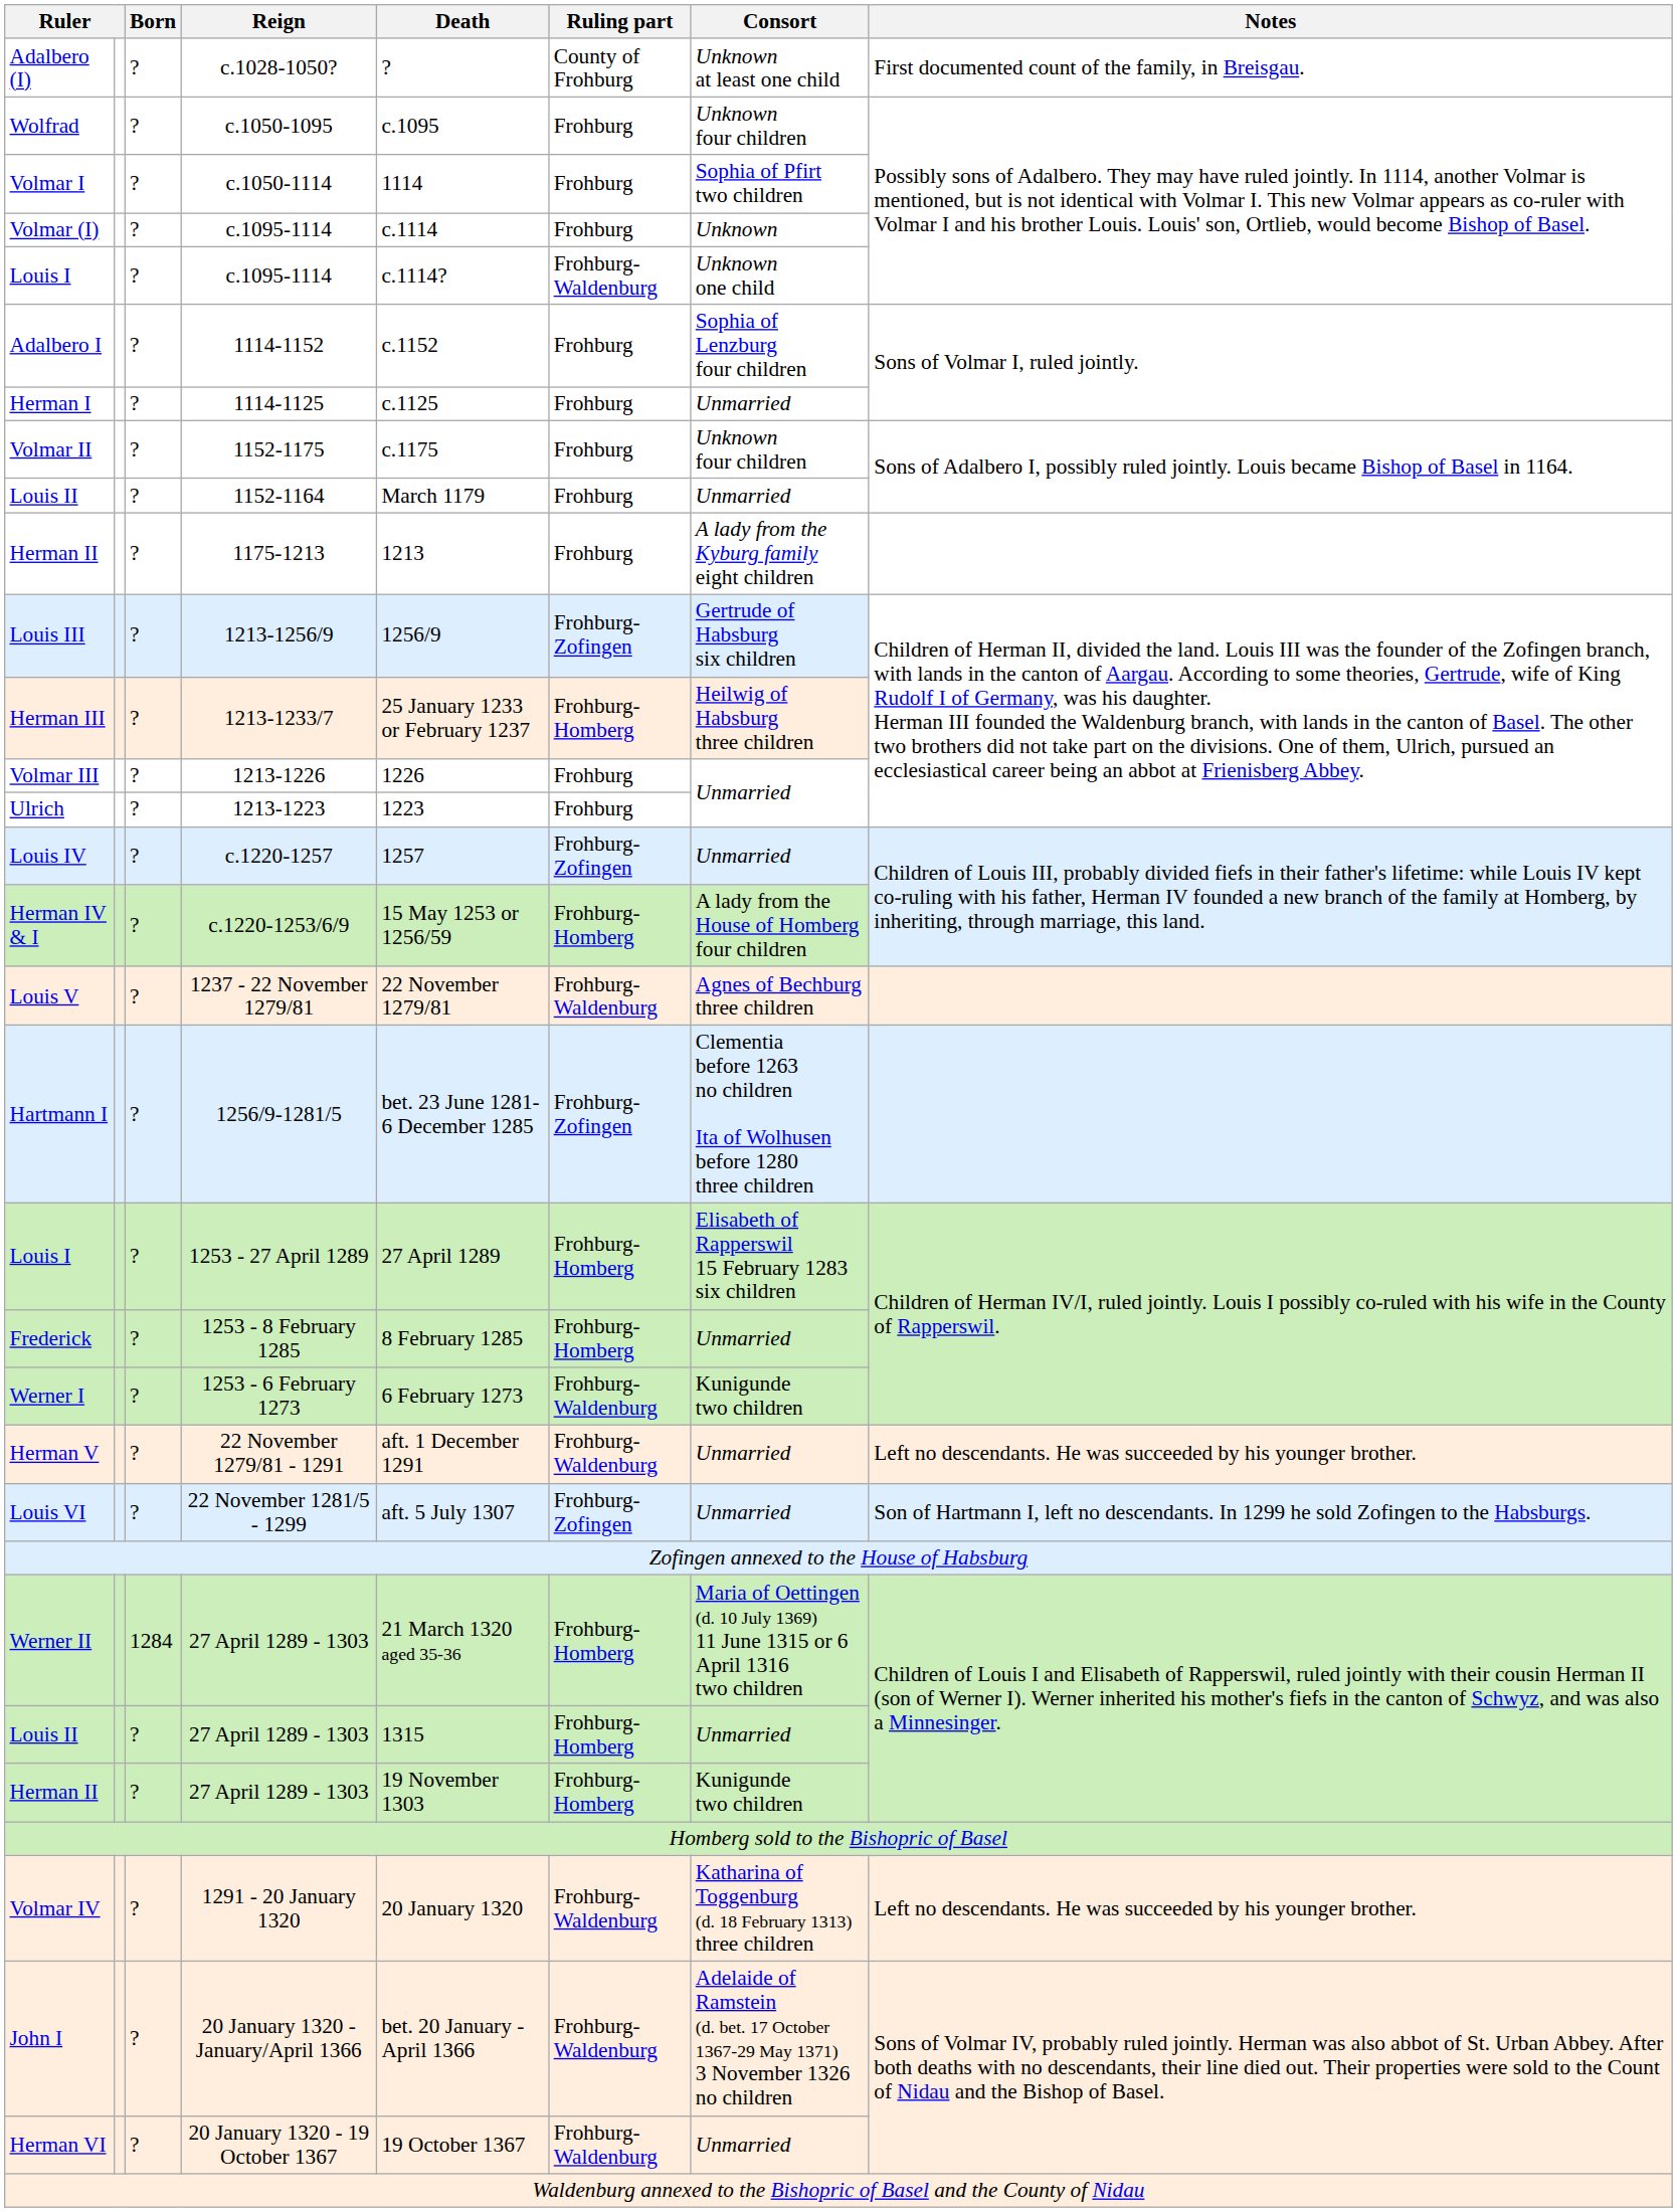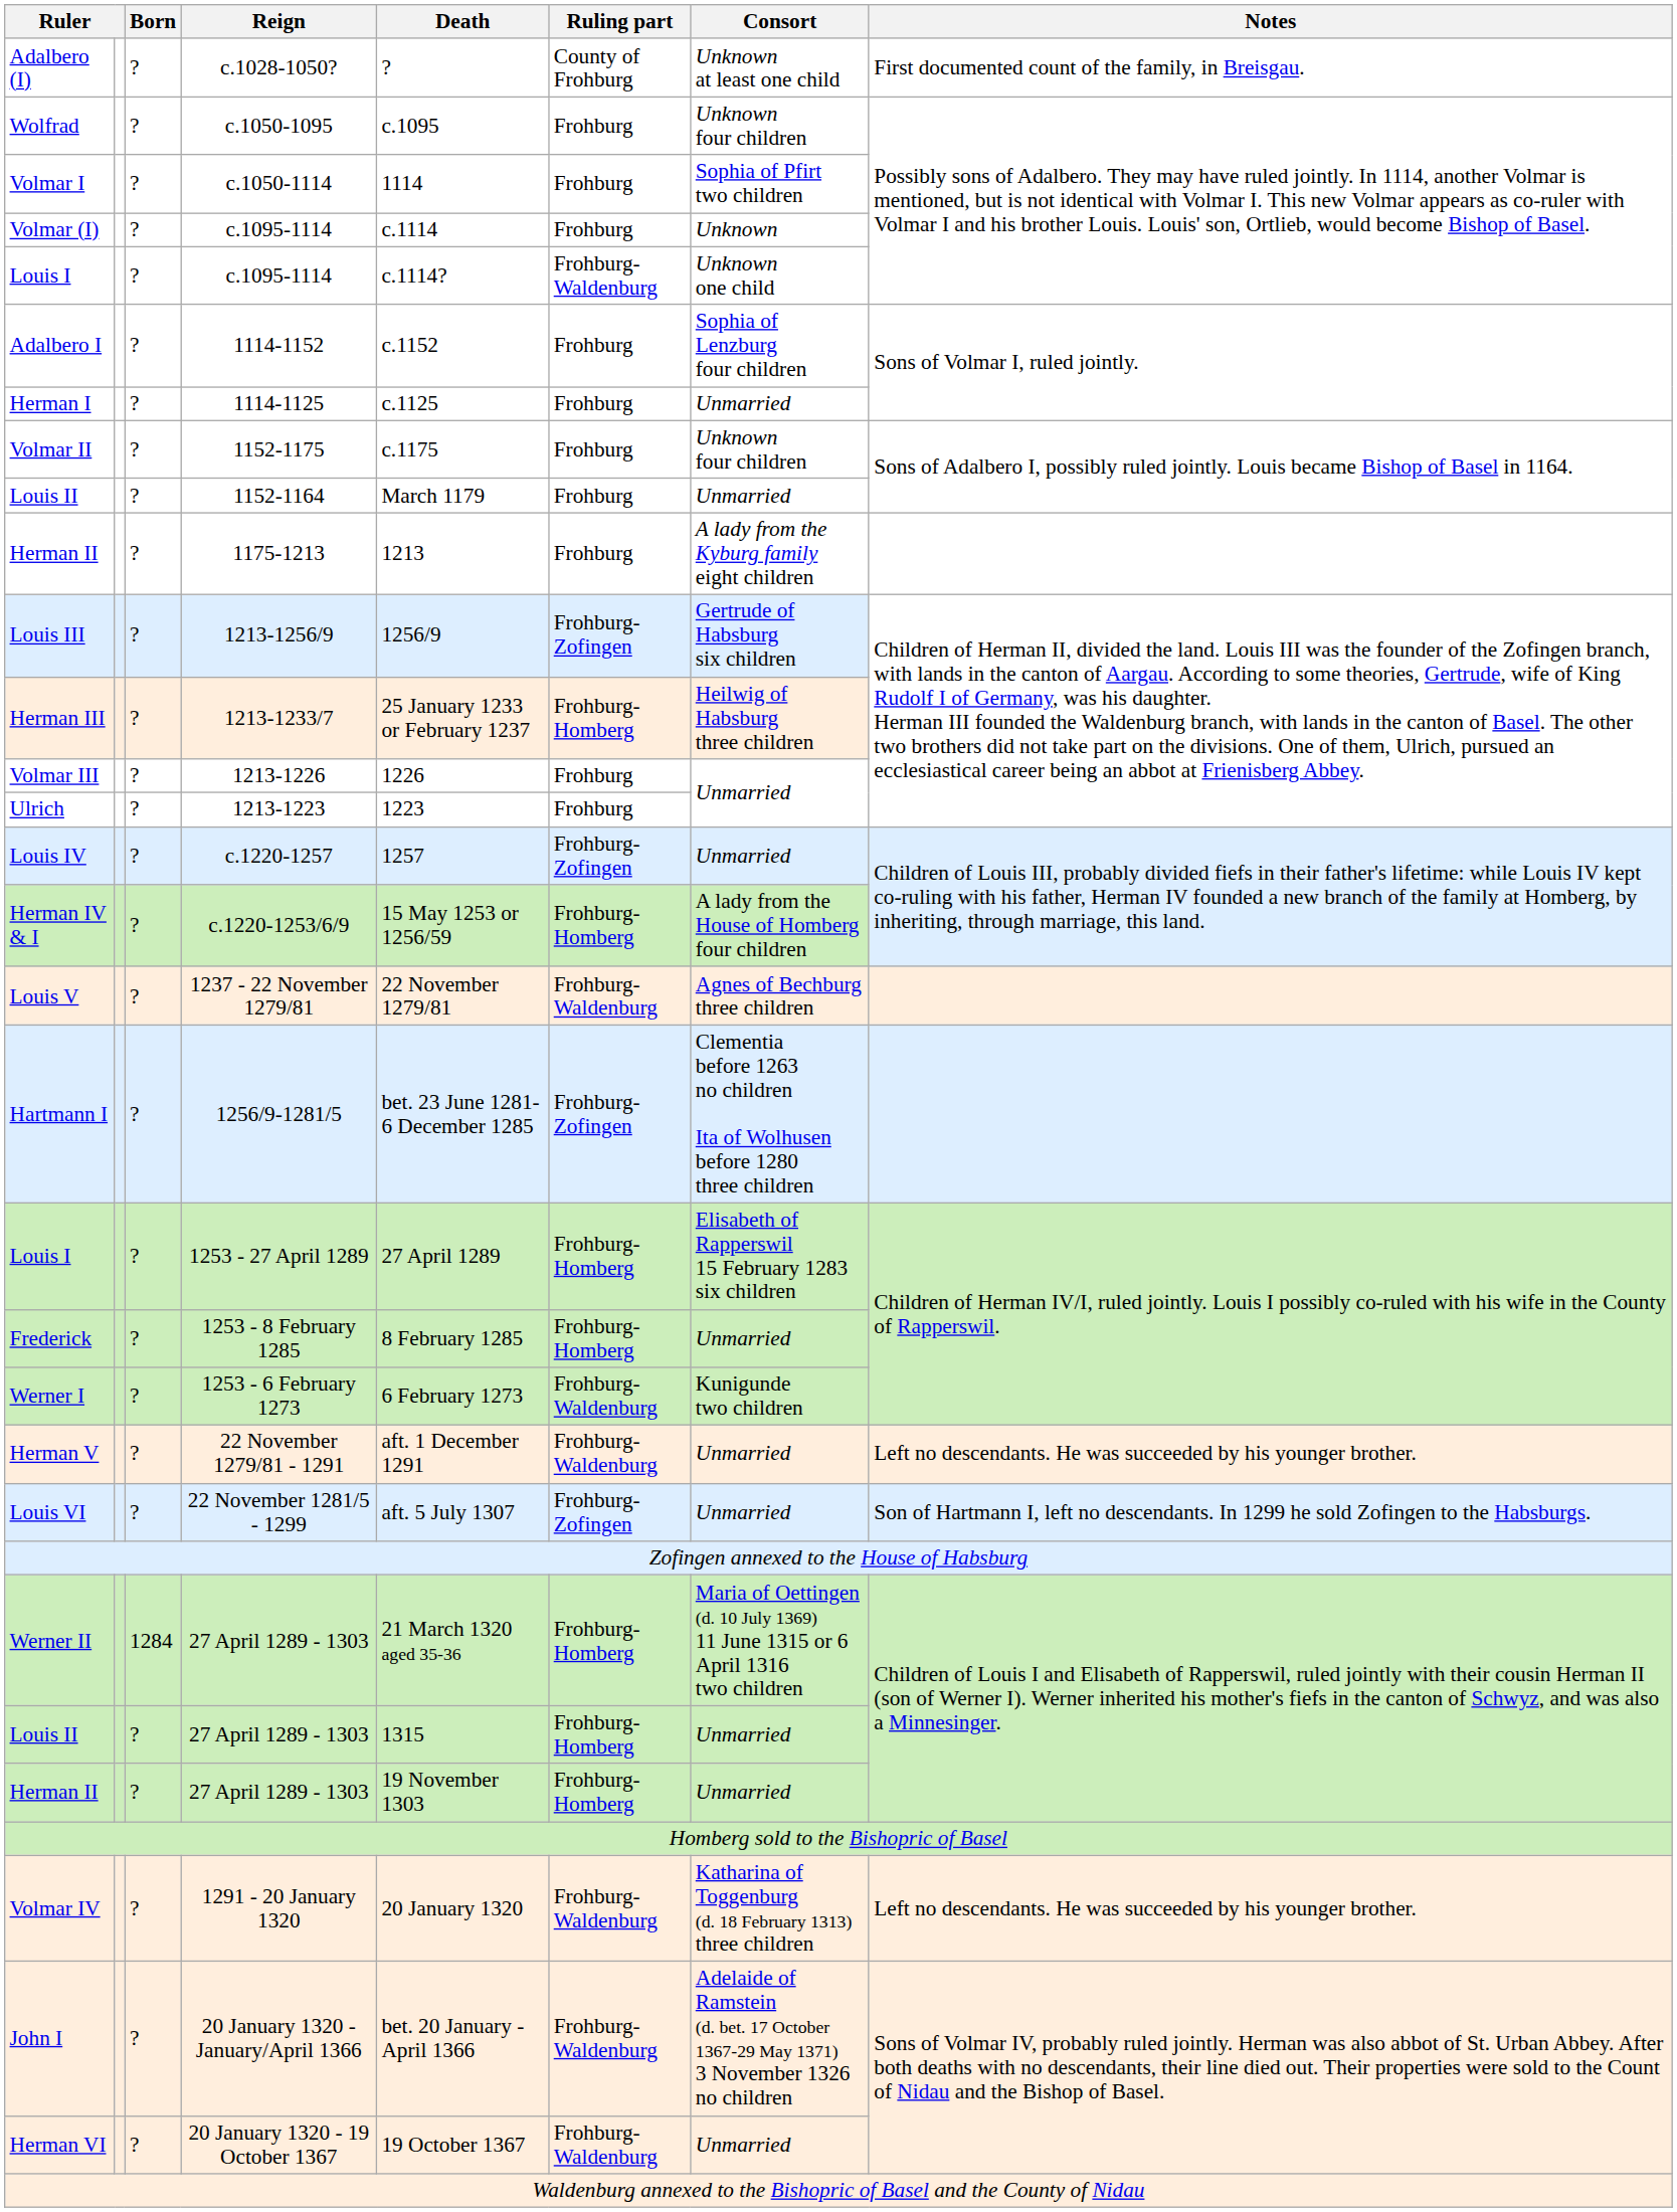 <table class="wikitable">
 <tr>
 <th colspan=2>Ruler</th>
 <th>Born</th>
 <th>Reign</th>
 <th>Death</th>
 <th>Ruling part</th>
 <th>Consort</th>
 <th>Notes</th>
 </tr>
 <tr bgcolor=#fff>
 <td><a href='#'>Adalbero (I)</a></td>
 <td></td>
 <td>?</td>
 <td align="center">c.1028-1050?</td>
 <td>?</td>
 <td>County of Frohburg</td>
 <td><em>Unknown</em><br> at least one child</td>
 <td>First documented count of the family, in <a href='#'>Breisgau</a>.</td>
 </tr>
 <tr bgcolor=#fff>
 <td><a href='#'>Wolfrad</a></td>
 <td></td>
 <td>?</td>
 <td align="center">c.1050-1095</td>
 <td>c.1095</td>
 <td>Frohburg</td>
 <td><em>Unknown</em><br>four children</td>
 <td rowspan="4">Possibly sons of Adalbero. They may have ruled jointly. In 1114, another Volmar is mentioned, but is not identical with Volmar I. This new Volmar appears as co-ruler with Volmar I and his brother Louis. Louis' son, Ortlieb, would become <a href='#'>Bishop of Basel</a>.</td>
 </tr>
 <tr bgcolor=#fff>
 <td><a href='#'>Volmar I</a></td>
 <td></td>
 <td>?</td>
 <td align="center">c.1050-1114</td>
 <td>1114</td>
 <td>Frohburg</td>
 <td><a href='#'>Sophia of Pfirt</a><br>two children</td>
 </tr>
 <tr bgcolor=#fff>
 <td><a href='#'>Volmar (I)</a></td>
 <td></td>
 <td>?</td>
 <td align="center">c.1095-1114</td>
 <td>c.1114</td>
 <td>Frohburg</td>
 <td><em>Unknown</em></td>
 </tr>
 <tr bgcolor=#fff>
 <td><a href='#'>Louis I</a></td>
 <td></td>
 <td>?</td>
 <td align="center">c.1095-1114</td>
 <td>c.1114?</td>
 <td>Frohburg-<a href='#'>Waldenburg</a></td>
 <td><em>Unknown</em><br>one child</td>
 </tr>
 <tr bgcolor=#fff>
 <td><a href='#'>Adalbero I</a></td>
 <td></td>
 <td>?</td>
 <td align="center">1114-1152</td>
 <td>c.1152</td>
 <td>Frohburg</td>
 <td><a href='#'>Sophia of Lenzburg</a><br>four children</td>
 <td rowspan="2">Sons of Volmar I, ruled jointly.</td>
 </tr>
 <tr bgcolor=#fff>
 <td><a href='#'>Herman I</a></td>
 <td></td>
 <td>?</td>
 <td align="center">1114-1125</td>
 <td>c.1125</td>
 <td>Frohburg</td>
 <td><em>Unmarried</em></td>
 </tr>
 <tr bgcolor=#fff>
 <td><a href='#'>Volmar II</a></td>
 <td></td>
 <td>?</td>
 <td align="center">1152-1175</td>
 <td>c.1175</td>
 <td>Frohburg</td>
 <td><em>Unknown</em><br>four children</td>
 <td rowspan="2">Sons of Adalbero I, possibly ruled jointly. Louis became <a href='#'>Bishop of Basel</a> in 1164.</td>
 </tr>
 <tr bgcolor=#fff>
 <td><a href='#'>Louis II</a></td>
 <td></td>
 <td>?</td>
 <td align="center">1152-1164</td>
 <td>March 1179</td>
 <td>Frohburg</td>
 <td><em>Unmarried</em></td>
 </tr>
 <tr bgcolor=#fff>
 <td><a href='#'>Herman II</a></td>
 <td></td>
 <td>?</td>
 <td align="center">1175-1213</td>
 <td>1213</td>
 <td>Frohburg</td>
 <td><em>A lady from the <a href='#'>Kyburg family</a></em><br>eight children</td>
 <td></td>
 </tr>
 <tr bgcolor=#def>
 <td><a href='#'>Louis III</a></td>
 <td></td>
 <td>?</td>
 <td align="center">1213-1256/9</td>
 <td>1256/9</td>
 <td>Frohburg-<a href='#'>Zofingen</a></td>
 <td><a href='#'>Gertrude of Habsburg</a><br>six children</td>
 <td rowspan="4" bgcolor=#fff>Children of Herman II, divided the land. Louis III was the founder of the Zofingen branch, with lands in the canton of <a href='#'>Aargau</a>. According to some theories, <a href='#'>Gertrude</a>, wife of King <a href='#'>Rudolf I of Germany</a>, was his daughter.<br>Herman III founded the Waldenburg branch, with lands in the canton of <a href='#'>Basel</a>. The other two brothers did not take part on the divisions. One of them, Ulrich, pursued an ecclesiastical career being an abbot at <a href='#'>Frienisberg Abbey</a>.</td>
 </tr>
 <tr bgcolor=#fed>
 <td><a href='#'>Herman III</a></td>
 <td></td>
 <td>?</td>
 <td align="center">1213-1233/7</td>
 <td>25 January 1233 or February 1237</td>
 <td>Frohburg-<a href='#'>Homberg</a></td>
 <td><a href='#'>Heilwig of Habsburg</a><br>three children</td>
 </tr>
 <tr bgcolor=#fff>
 <td><a href='#'>Volmar III</a></td>
 <td></td>
 <td>?</td>
 <td align="center">1213-1226</td>
 <td>1226</td>
 <td>Frohburg</td>
 <td rowspan="2"><em>Unmarried</em></td>
 </tr>
 <tr bgcolor=#fff>
 <td><a href='#'>Ulrich</a></td>
 <td></td>
 <td>?</td>
 <td align="center">1213-1223</td>
 <td>1223</td>
 <td>Frohburg</td>
 </tr>
 <tr bgcolor=#ddeeff>
 <td><a href='#'>Louis IV</a></td>
 <td></td>
 <td>?</td>
 <td align="center">c.1220-1257</td>
 <td>1257</td>
 <td>Frohburg-<a href='#'>Zofingen</a></td>
 <td><em>Unmarried</em></td>
 <td rowspan="2">Children of Louis III, probably divided fiefs in their father's lifetime: while Louis IV kept co-ruling with his father, Herman IV founded a new branch of the family at Homberg, by inheriting, through marriage, this land.</td>
 </tr>
 <tr bgcolor=#ceb>
 <td><a href='#'>Herman IV & I</a></td>
 <td></td>
 <td>?</td>
 <td align="center">c.1220-1253/6/9</td>
 <td>15 May 1253 or 1256/59</td>
 <td>Frohburg-<a href='#'>Homberg</a></td>
 <td>A lady from the <a href='#'>House of Homberg</a><br>four children</td>
 </tr>
 <tr bgcolor=#ffeedd>
 <td><a href='#'>Louis V</a></td>
 <td></td>
 <td>?</td>
 <td align="center">1237 - 22 November 1279/81</td>
 <td>22 November 1279/81</td>
 <td>Frohburg-<a href='#'>Waldenburg</a></td>
 <td><a href='#'>Agnes of Bechburg</a><br>three children</td>
 <td></td>
 </tr>
 <tr bgcolor=#ddeeff>
 <td><a href='#'>Hartmann I</a></td>
 <td></td>
 <td>?</td>
 <td align="center">1256/9-1281/5</td>
 <td>bet. 23 June 1281-6 December 1285</td>
 <td>Frohburg-<a href='#'>Zofingen</a></td>
 <td>Clementia<br>before 1263<br>no children<br><br><a href='#'>Ita of Wolhusen</a><br>before 1280<br>three children</td>
 <td></td>
 </tr>
 <tr bgcolor=#ceb>
 <td><a href='#'>Louis I</a></td>
 <td></td>
 <td>?</td>
 <td align="center">1253 - 27 April 1289</td>
 <td>27 April 1289</td>
 <td>Frohburg-<a href='#'>Homberg</a></td>
 <td><a href='#'>Elisabeth of Rapperswil</a><br>15 February 1283<br>six children</td>
 <td rowspan="3">Children of Herman IV/I, ruled jointly. Louis I possibly co-ruled with his wife in the County of <a href='#'>Rapperswil</a>.</td>
 </tr>
 <tr bgcolor=#ceb>
 <td><a href='#'>Frederick</a></td>
 <td></td>
 <td>?</td>
 <td align="center">1253 - 8 February 1285</td>
 <td>8 February 1285</td>
 <td>Frohburg-<a href='#'>Homberg</a></td>
 <td><em>Unmarried</em></td>
 </tr>
 <tr bgcolor=#ceb>
 <td><a href='#'>Werner I</a></td>
 <td></td>
 <td>?</td>
 <td align="center">1253 - 6 February 1273</td>
 <td>6 February 1273</td>
 <td>Frohburg-<a href='#'>Waldenburg</a></td>
 <td>Kunigunde<br>two children</td>
 </tr>
 <tr bgcolor=#ffeedd>
 <td><a href='#'>Herman V</a></td>
 <td></td>
 <td>?</td>
 <td align="center">22 November 1279/81 - 1291</td>
 <td>aft. 1 December 1291</td>
 <td>Frohburg-<a href='#'>Waldenburg</a></td>
 <td><em>Unmarried</em></td>
 <td>Left no descendants. He was succeeded by his younger brother.</td>
 </tr>
 <tr bgcolor=#ddeeff>
 <td><a href='#'>Louis VI</a></td>
 <td></td>
 <td>?</td>
 <td align="center">22 November 1281/5 - 1299</td>
 <td>aft. 5 July 1307</td>
 <td>Frohburg-<a href='#'>Zofingen</a></td>
 <td><em>Unmarried</em></td>
 <td>Son of Hartmann I, left no descendants. In 1299 he sold Zofingen to the <a href='#'>Habsburgs</a>.</td>
 </tr>
 <tr bgcolor=#def>
 <td align="center" colspan="8"><em>Zofingen annexed to the <a href='#'>House of Habsburg</a></em></td>
 </tr>
 <tr bgcolor=#ceb>
 <td><a href='#'>Werner II</a></td>
 <td></td>
 <td>1284</td>
 <td align="center">27 April 1289 - 1303</td>
 <td>21 March 1320<br><small>aged 35-36</small></td>
 <td>Frohburg-<a href='#'>Homberg</a></td>
 <td><a href='#'>Maria of Oettingen</a><br><small>(d. 10 July 1369)</small><br>11 June 1315 or 6 April 1316<br>two children</td>
 <td rowspan="3">Children of Louis I and Elisabeth of Rapperswil, ruled jointly with their cousin Herman II (son of Werner I). Werner inherited his mother's fiefs in the canton of <a href='#'>Schwyz</a>, and was also a <a href='#'>Minnesinger</a>.</td>
 </tr>
 <tr bgcolor=#ceb>
 <td><a href='#'>Louis II</a></td>
 <td></td>
 <td>?</td>
 <td align="center">27 April 1289 - 1303</td>
 <td>1315</td>
 <td>Frohburg-<a href='#'>Homberg</a></td>
 <td><em>Unmarried</em></td>
 </tr>
 <tr bgcolor=#ceb>
 <td><a href='#'>Herman II</a></td>
 <td></td>
 <td>?</td>
 <td align="center">27 April 1289 - 1303</td>
 <td>19 November 1303</td>
 <td>Frohburg-<a href='#'>Homberg</a></td>
-<td>Kunigunde<br>two children</td>
+<td><em>Unmarried</em></td>
 </tr>
 <tr bgcolor=#ceb>
 <td align="center" colspan="8"><em>Homberg sold to the <a href='#'>Bishopric of Basel</a></em></td>
 </tr>
 <tr bgcolor=#ffeedd>
 <td><a href='#'>Volmar IV</a></td>
 <td></td>
 <td>?</td>
 <td align="center">1291 - 20 January 1320</td>
 <td>20 January 1320</td>
 <td>Frohburg-<a href='#'>Waldenburg</a></td>
 <td><a href='#'>Katharina of Toggenburg</a><br><small>(d. 18 February 1313)</small><br>three children</td>
 <td>Left no descendants. He was succeeded by his younger brother.</td>
 </tr>
 <tr bgcolor=#ffeedd>
 <td><a href='#'>John I</a></td>
 <td></td>
 <td>?</td>
 <td align="center">20 January 1320 - January/April 1366</td>
 <td>bet. 20 January - April 1366</td>
 <td>Frohburg-<a href='#'>Waldenburg</a></td>
 <td><a href='#'>Adelaide of Ramstein</a><br><small>(d. bet. 17 October 1367-29 May 1371)</small><br>3 November 1326<br>no children</td>
 <td rowspan="2">Sons of Volmar IV, probably ruled jointly. Herman was also abbot of St. Urban Abbey. After both deaths with no descendants, their line died out. Their properties were sold to the Count of <a href='#'>Nidau</a> and the Bishop of Basel.</td>
 </tr>
 <tr bgcolor=#ffeedd>
 <td><a href='#'>Herman VI</a></td>
 <td></td>
 <td>?</td>
 <td align="center">20 January 1320 - 19 October 1367</td>
 <td>19 October 1367</td>
 <td>Frohburg-<a href='#'>Waldenburg</a></td>
 <td><em>Unmarried</em></td>
 </tr>
 <tr bgcolor=#fed>
 <td align="center" colspan="8"><em>Waldenburg annexed to the <a href='#'>Bishopric of Basel</a> and the County of <a href='#'>Nidau</a></em></td>
 </tr>
 </table>
